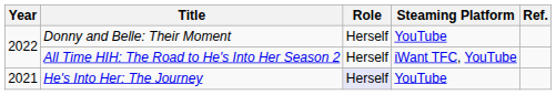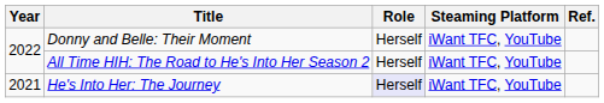 <table class="wikitable">
 <tr>
 <th>Year</th>
 <th>Title</th>
 <th>Role</th>
 <th>Steaming Platform</th>
 <th>Ref.</th>
 </tr>
 <tr>
 <td rowspan="2">2022</td>
 <td><em>Donny and Belle: Their Moment</em></td>
 <td>Herself</td>
-<td><a href='#'>YouTube</a></td>
+<td><a href='#'>iWant TFC</a>, <a href='#'>YouTube</a></td>
 <td></td>
 </tr>
 <tr>
 <td><em><a href='#'>All Time HIH: The Road to He's Into Her Season 2</a></em></td>
 <td>Herself</td>
 <td><a href='#'>iWant TFC</a>, <a href='#'>YouTube</a></td>
 <td></td>
 </tr>
 <tr>
 <td>2021</td>
 <td><em><a href='#'>He's Into Her: The Journey</a></em></td>
 <td style="background: lavender;">Herself</td>
-<td><a href='#'>YouTube</a></td>
+<td><a href='#'>iWant TFC</a>, <a href='#'>YouTube</a></td>
 <td></td>
 </tr>
 </table>
